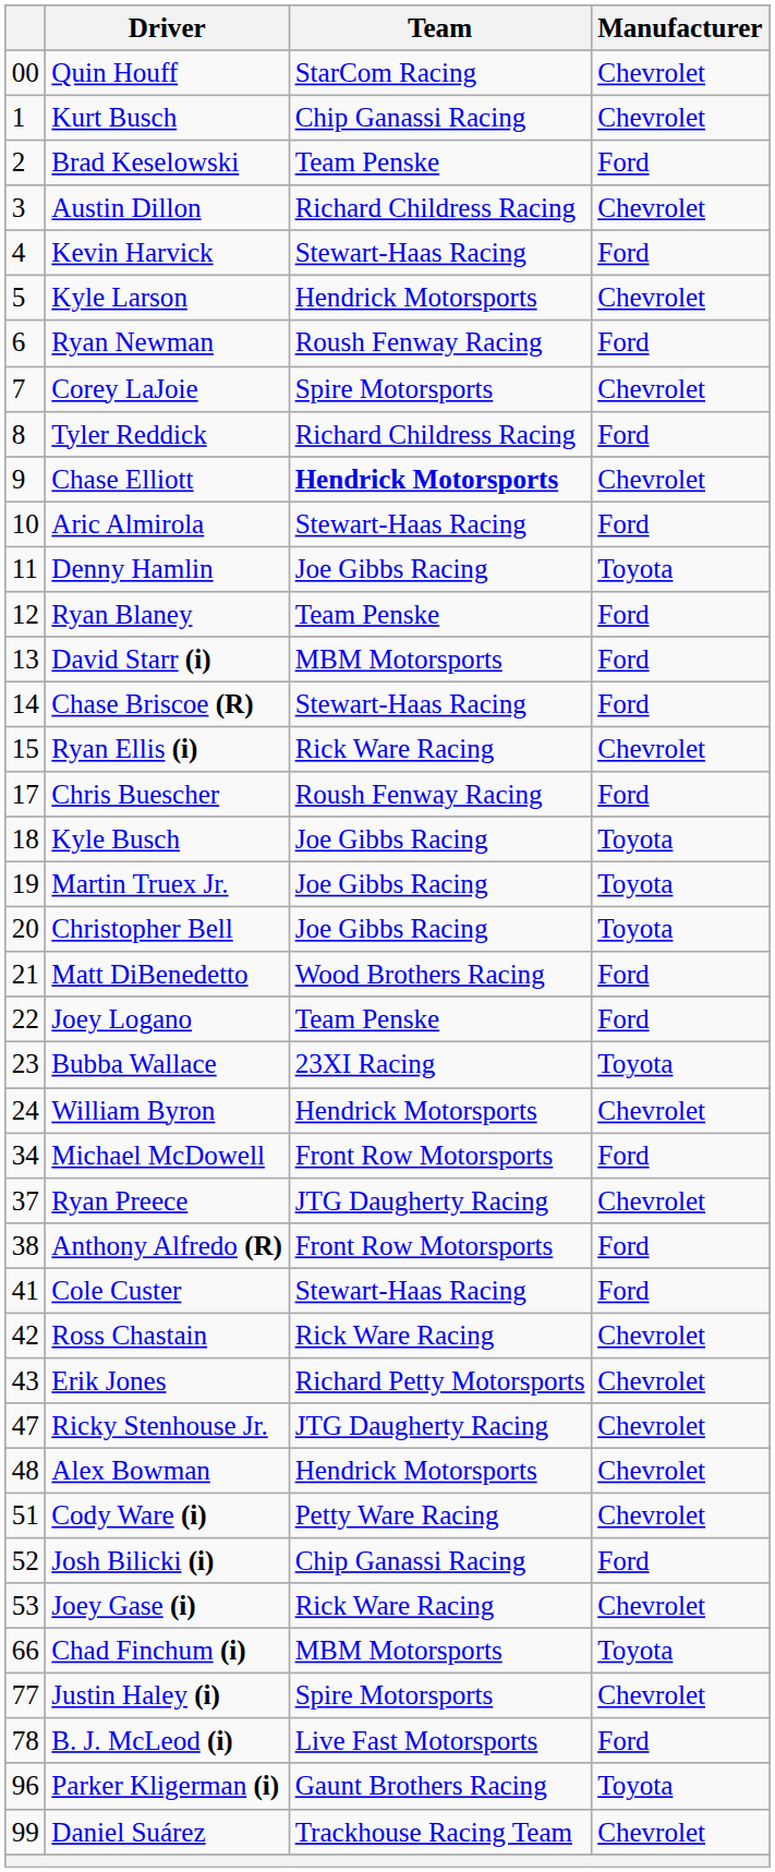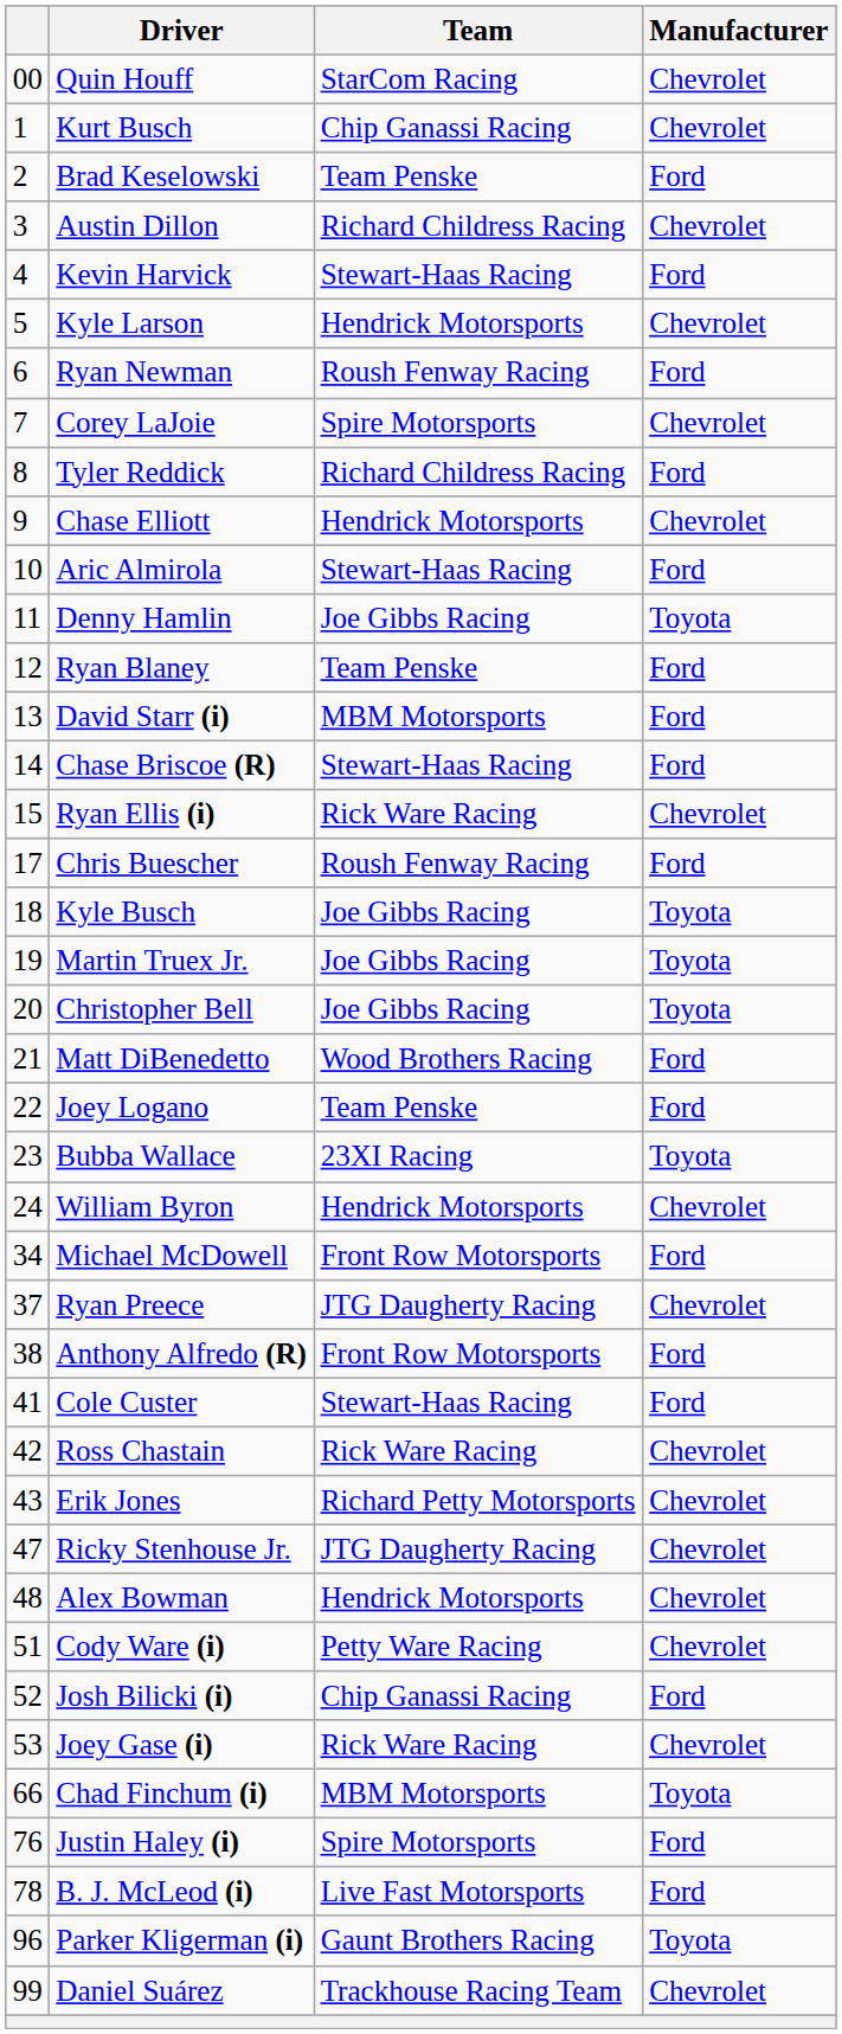 <table class="wikitable" style="font-size:95%">
 <tr>
 <th></th>
 <th>Driver</th>
 <th>Team</th>
 <th>Manufacturer</th>
 </tr>
 <tr>
 <td>00</td>
 <td><a href='#'>Quin Houff</a></td>
 <td><a href='#'>StarCom Racing</a></td>
 <td><a href='#'>Chevrolet</a></td>
 </tr>
 <tr>
 <td>1</td>
 <td><a href='#'>Kurt Busch</a></td>
 <td><a href='#'>Chip Ganassi Racing</a></td>
 <td><a href='#'>Chevrolet</a></td>
 </tr>
 <tr>
 <td>2</td>
 <td><a href='#'>Brad Keselowski</a></td>
 <td><a href='#'>Team Penske</a></td>
 <td><a href='#'>Ford</a></td>
 </tr>
 <tr>
 <td>3</td>
 <td><a href='#'>Austin Dillon</a></td>
 <td><a href='#'>Richard Childress Racing</a></td>
 <td><a href='#'>Chevrolet</a></td>
 </tr>
 <tr>
 <td>4</td>
 <td><a href='#'>Kevin Harvick</a></td>
 <td><a href='#'>Stewart-Haas Racing</a></td>
 <td><a href='#'>Ford</a></td>
 </tr>
 <tr>
 <td>5</td>
 <td><a href='#'>Kyle Larson</a></td>
 <td><a href='#'>Hendrick Motorsports</a></td>
 <td><a href='#'>Chevrolet</a></td>
 </tr>
 <tr>
 <td>6</td>
 <td><a href='#'>Ryan Newman</a></td>
 <td><a href='#'>Roush Fenway Racing</a></td>
 <td><a href='#'>Ford</a></td>
 </tr>
 <tr>
 <td>7</td>
 <td><a href='#'>Corey LaJoie</a></td>
 <td><a href='#'>Spire Motorsports</a></td>
 <td><a href='#'>Chevrolet</a></td>
 </tr>
 <tr>
 <td>8</td>
 <td><a href='#'>Tyler Reddick</a></td>
 <td><a href='#'>Richard Childress Racing</a></td>
 <td><a href='#'>Ford</a></td>
 </tr>
 <tr>
 <td>9</td>
 <td><a href='#'>Chase Elliott</a></td>
-<td><strong><a href='#'>Hendrick Motorsports</a></strong></td>
+<td><a href='#'>Hendrick Motorsports</a></td>
 <td><a href='#'>Chevrolet</a></td>
 </tr>
 <tr>
 <td>10</td>
 <td><a href='#'>Aric Almirola</a></td>
 <td><a href='#'>Stewart-Haas Racing</a></td>
 <td><a href='#'>Ford</a></td>
 </tr>
 <tr>
 <td>11</td>
 <td><a href='#'>Denny Hamlin</a></td>
 <td><a href='#'>Joe Gibbs Racing</a></td>
 <td><a href='#'>Toyota</a></td>
 </tr>
 <tr>
 <td>12</td>
 <td><a href='#'>Ryan Blaney</a></td>
 <td><a href='#'>Team Penske</a></td>
 <td><a href='#'>Ford</a></td>
 </tr>
 <tr>
 <td>13</td>
 <td><a href='#'>David Starr</a> <strong>(i)</strong></td>
 <td><a href='#'>MBM Motorsports</a></td>
 <td><a href='#'>Ford</a></td>
 </tr>
 <tr>
 <td>14</td>
 <td><a href='#'>Chase Briscoe</a> <strong>(R)</strong></td>
 <td><a href='#'>Stewart-Haas Racing</a></td>
 <td><a href='#'>Ford</a></td>
 </tr>
 <tr>
 <td>15</td>
 <td><a href='#'>Ryan Ellis</a> <strong>(i)</strong></td>
 <td><a href='#'>Rick Ware Racing</a></td>
 <td><a href='#'>Chevrolet</a></td>
 </tr>
 <tr>
 <td>17</td>
 <td><a href='#'>Chris Buescher</a></td>
 <td><a href='#'>Roush Fenway Racing</a></td>
 <td><a href='#'>Ford</a></td>
 </tr>
 <tr>
 <td>18</td>
 <td><a href='#'>Kyle Busch</a></td>
 <td><a href='#'>Joe Gibbs Racing</a></td>
 <td><a href='#'>Toyota</a></td>
 </tr>
 <tr>
 <td>19</td>
 <td><a href='#'>Martin Truex Jr.</a></td>
 <td><a href='#'>Joe Gibbs Racing</a></td>
 <td><a href='#'>Toyota</a></td>
 </tr>
 <tr>
 <td>20</td>
 <td><a href='#'>Christopher Bell</a></td>
 <td><a href='#'>Joe Gibbs Racing</a></td>
 <td><a href='#'>Toyota</a></td>
 </tr>
 <tr>
 <td>21</td>
 <td><a href='#'>Matt DiBenedetto</a></td>
 <td><a href='#'>Wood Brothers Racing</a></td>
 <td><a href='#'>Ford</a></td>
 </tr>
 <tr>
 <td>22</td>
 <td><a href='#'>Joey Logano</a></td>
 <td><a href='#'>Team Penske</a></td>
 <td><a href='#'>Ford</a></td>
 </tr>
 <tr>
 <td>23</td>
 <td><a href='#'>Bubba Wallace</a></td>
 <td><a href='#'>23XI Racing</a></td>
 <td><a href='#'>Toyota</a></td>
 </tr>
 <tr>
 <td>24</td>
 <td><a href='#'>William Byron</a></td>
 <td><a href='#'>Hendrick Motorsports</a></td>
 <td><a href='#'>Chevrolet</a></td>
 </tr>
 <tr>
 <td>34</td>
 <td><a href='#'>Michael McDowell</a></td>
 <td><a href='#'>Front Row Motorsports</a></td>
 <td><a href='#'>Ford</a></td>
 </tr>
 <tr>
 <td>37</td>
 <td><a href='#'>Ryan Preece</a></td>
 <td><a href='#'>JTG Daugherty Racing</a></td>
 <td><a href='#'>Chevrolet</a></td>
 </tr>
 <tr>
 <td>38</td>
 <td><a href='#'>Anthony Alfredo</a> <strong>(R)</strong></td>
 <td><a href='#'>Front Row Motorsports</a></td>
 <td><a href='#'>Ford</a></td>
 </tr>
 <tr>
 <td>41</td>
 <td><a href='#'>Cole Custer</a></td>
 <td><a href='#'>Stewart-Haas Racing</a></td>
 <td><a href='#'>Ford</a></td>
 </tr>
 <tr>
 <td>42</td>
 <td><a href='#'>Ross Chastain</a></td>
 <td><a href='#'>Rick Ware Racing</a></td>
 <td><a href='#'>Chevrolet</a></td>
 </tr>
 <tr>
 <td>43</td>
 <td><a href='#'>Erik Jones</a></td>
 <td><a href='#'>Richard Petty Motorsports</a></td>
 <td><a href='#'>Chevrolet</a></td>
 </tr>
 <tr>
 <td>47</td>
 <td><a href='#'>Ricky Stenhouse Jr.</a></td>
 <td><a href='#'>JTG Daugherty Racing</a></td>
 <td><a href='#'>Chevrolet</a></td>
 </tr>
 <tr>
 <td>48</td>
 <td><a href='#'>Alex Bowman</a></td>
 <td><a href='#'>Hendrick Motorsports</a></td>
 <td><a href='#'>Chevrolet</a></td>
 </tr>
 <tr>
 <td>51</td>
 <td><a href='#'>Cody Ware</a> <strong>(i)</strong></td>
 <td><a href='#'>Petty Ware Racing</a></td>
 <td><a href='#'>Chevrolet</a></td>
 </tr>
 <tr>
 <td>52</td>
 <td><a href='#'>Josh Bilicki</a> <strong>(i)</strong></td>
 <td><a href='#'>Chip Ganassi Racing</a></td>
 <td><a href='#'>Ford</a></td>
 </tr>
 <tr>
 <td>53</td>
 <td><a href='#'>Joey Gase</a> <strong>(i)</strong></td>
 <td><a href='#'>Rick Ware Racing</a></td>
 <td><a href='#'>Chevrolet</a></td>
 </tr>
 <tr>
 <td>66</td>
 <td><a href='#'>Chad Finchum</a> <strong>(i)</strong></td>
 <td><a href='#'>MBM Motorsports</a></td>
 <td><a href='#'>Toyota</a></td>
 </tr>
 <tr>
-<td>77</td>
+<td>76</td>
 <td><a href='#'>Justin Haley</a> <strong>(i)</strong></td>
 <td><a href='#'>Spire Motorsports</a></td>
-<td><a href='#'>Chevrolet</a></td>
+<td><a href='#'>Ford</a></td>
 </tr>
 <tr>
 <td>78</td>
 <td><a href='#'>B. J. McLeod</a> <strong>(i)</strong></td>
 <td><a href='#'>Live Fast Motorsports</a></td>
 <td><a href='#'>Ford</a></td>
 </tr>
 <tr>
 <td>96</td>
 <td><a href='#'>Parker Kligerman</a> <strong>(i)</strong></td>
 <td><a href='#'>Gaunt Brothers Racing</a></td>
 <td><a href='#'>Toyota</a></td>
 </tr>
 <tr>
 <td>99</td>
 <td><a href='#'>Daniel Suárez</a></td>
 <td><a href='#'>Trackhouse Racing Team</a></td>
 <td><a href='#'>Chevrolet</a></td>
 </tr>
 <tr>
 <th colspan="4"></th>
 </tr>
 </table>
